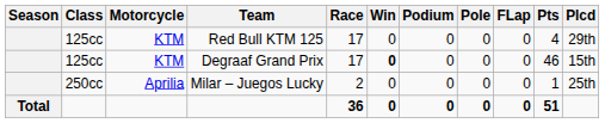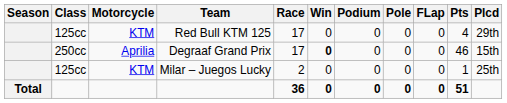 <table class="wikitable" style=text-align:right>
 <tr>
 <th>Season</th>
 <th>Class</th>
 <th>Motorcycle</th>
 <th>Team</th>
 <th>Race</th>
 <th>Win</th>
 <th>Podium</th>
 <th>Pole</th>
 <th>FLap</th>
 <th>Pts</th>
 <th>Plcd</th>
 </tr>
 <tr>
 <th></th>
 <td>125cc</td>
 <td><a href='#'>KTM</a></td>
 <td>Red Bull KTM 125</td>
 <td>17</td>
 <td>0</td>
 <td>0</td>
 <td>0</td>
 <td>0</td>
 <td>4</td>
 <td>29th</td>
 </tr>
 <tr>
 <th></th>
-<td>125cc</td>
-<td><a href='#'>KTM</a></td>
+<td>250cc</td>
+<td><a href='#'>Aprilia</a></td>
 <td>Degraaf Grand Prix</td>
 <td>17</td>
 <td><strong>0</strong></td>
 <td>0</td>
 <td>0</td>
 <td>0</td>
 <td>46</td>
 <td>15th</td>
 </tr>
 <tr>
 <th></th>
-<td>250cc</td>
-<td><a href='#'>Aprilia</a></td>
+<td>125cc</td>
+<td><a href='#'>KTM</a></td>
 <td>Milar – Juegos Lucky</td>
 <td>2</td>
 <td>0</td>
 <td>0</td>
 <td>0</td>
 <td>0</td>
 <td>1</td>
 <td>25th</td>
 </tr>
 <tr>
 <th>Total</th>
 <td></td>
 <td></td>
 <td></td>
 <td><strong>36</strong></td>
 <td><strong>0</strong></td>
 <td><strong>0</strong></td>
 <td><strong>0</strong></td>
 <td><strong>0</strong></td>
 <td><strong>51</strong></td>
 <td></td>
 </tr>
 </table>
